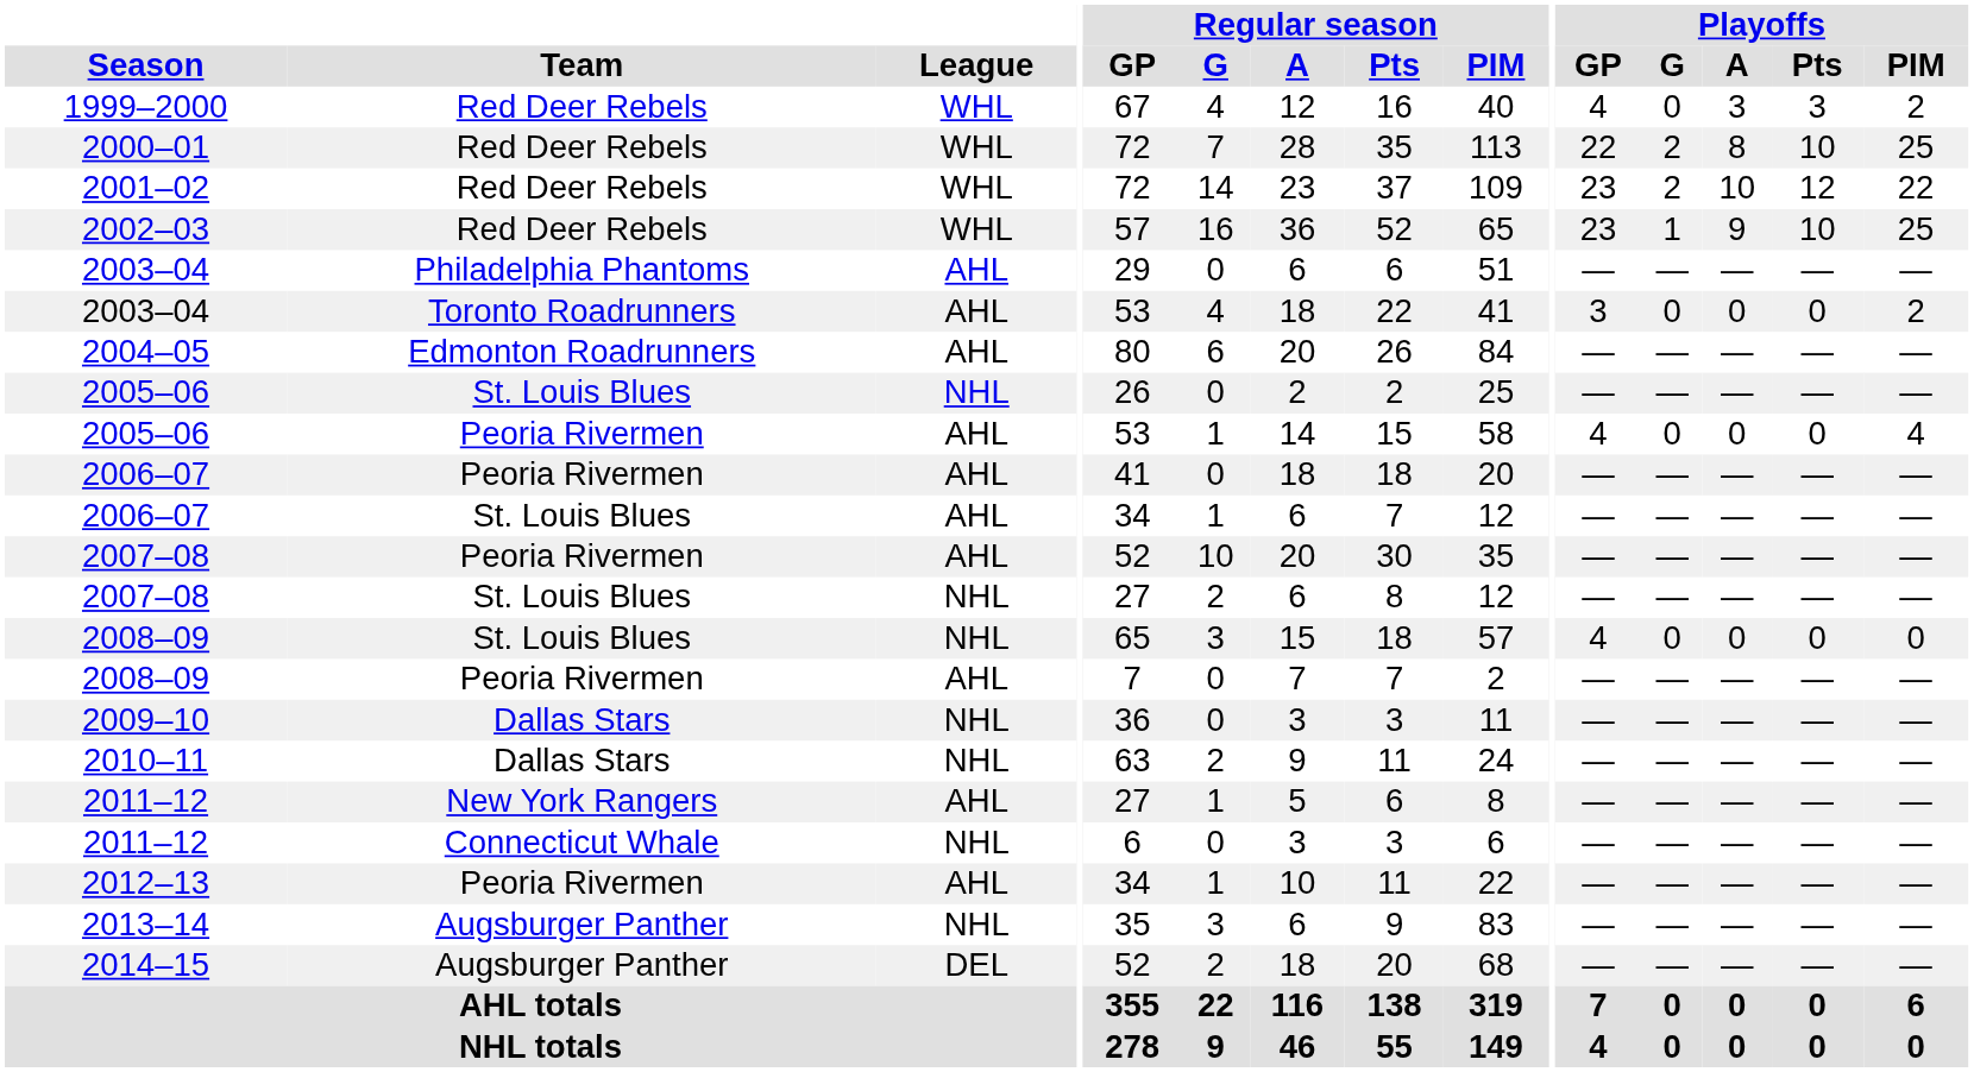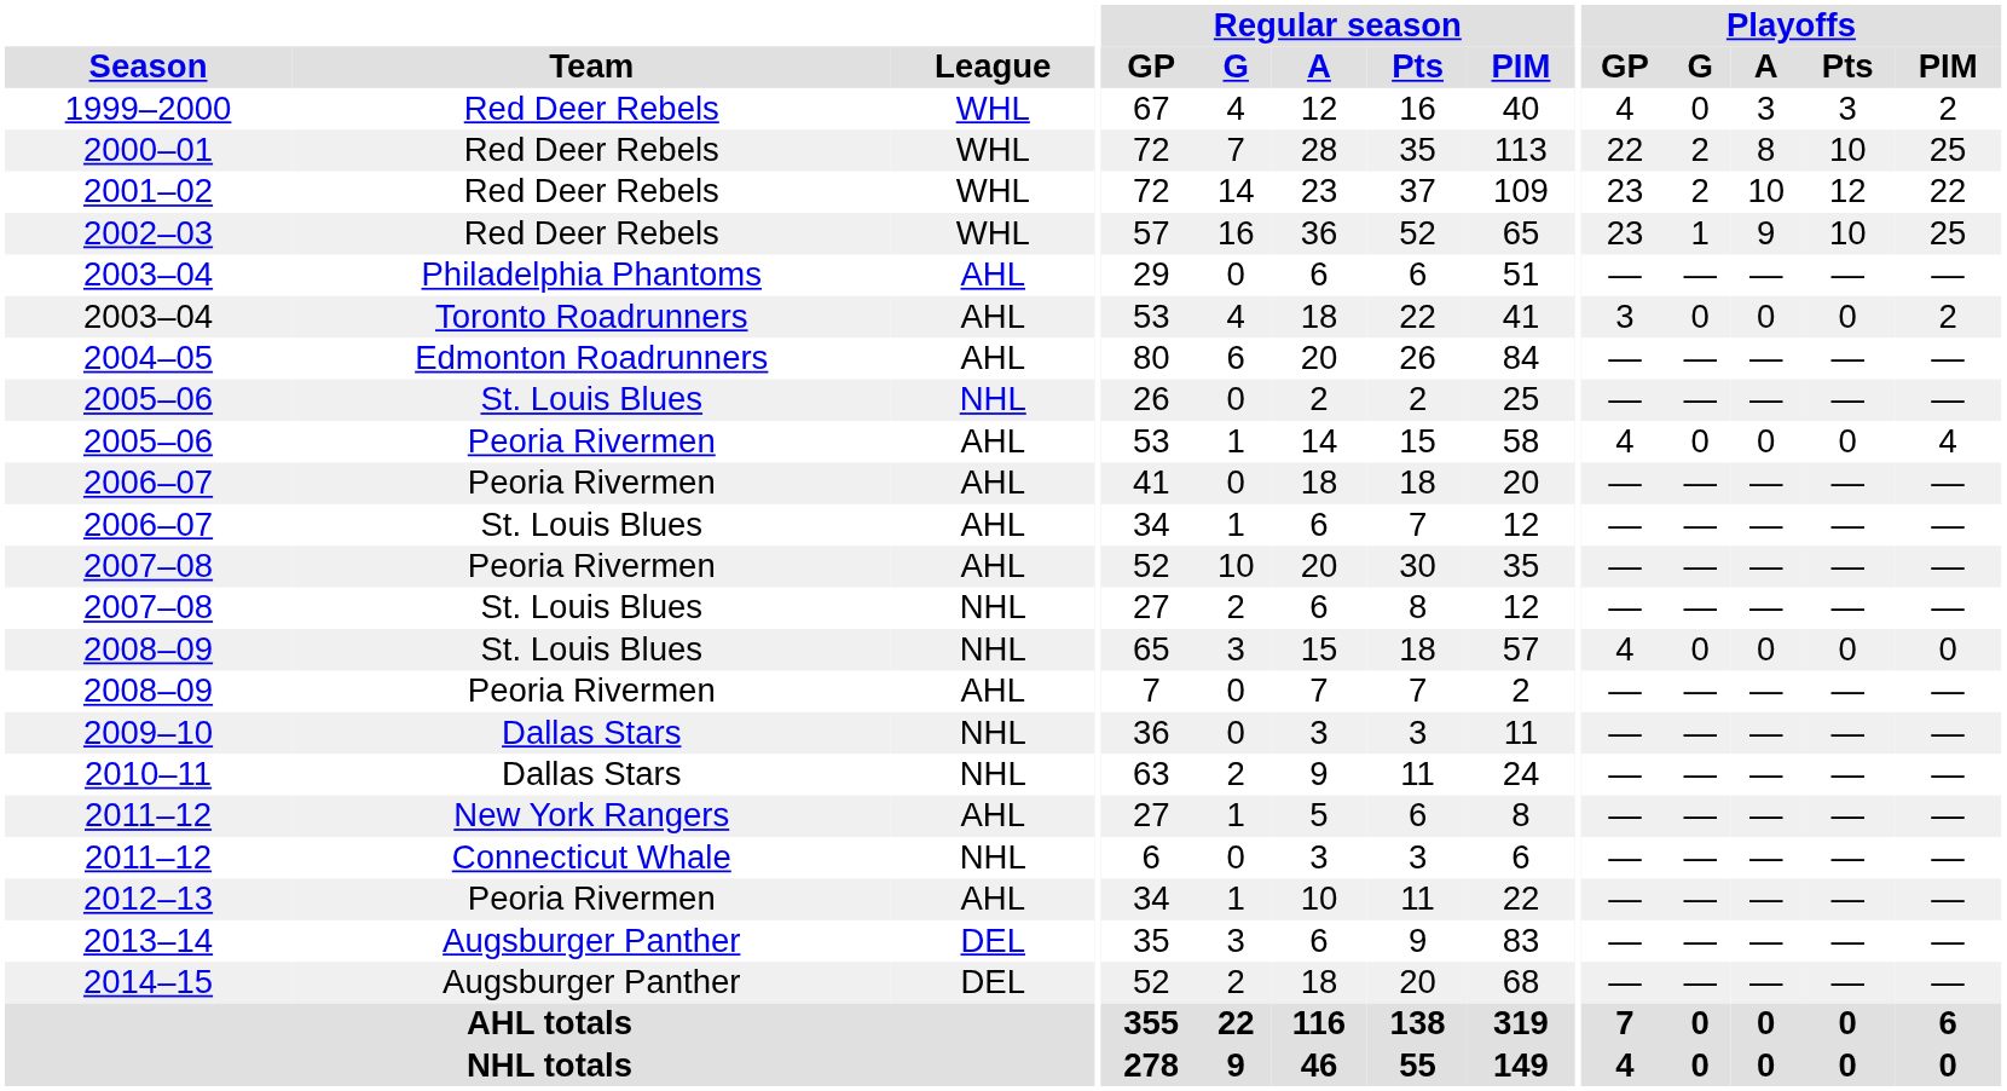 <table border="0" cellpadding="1" cellspacing="0" style="text-align:center; width:60em">
 <tr bgcolor="#e0e0e0">
 <th colspan="3" bgcolor="#ffffff"></th>
 <th rowspan="99" bgcolor="#ffffff"></th>
 <th colspan="5"><a href='#'>Regular season</a></th>
 <th rowspan="99" bgcolor="#ffffff"></th>
 <th colspan="5"><a href='#'>Playoffs</a></th>
 </tr>
 <tr bgcolor="#e0e0e0">
 <th><a href='#'>Season</a></th>
 <th>Team</th>
 <th>League</th>
 <th>GP</th>
 <th><a href='#'>G</a></th>
 <th><a href='#'>A</a></th>
 <th><a href='#'>Pts</a></th>
 <th><a href='#'>PIM</a></th>
 <th>GP</th>
 <th>G</th>
 <th>A</th>
 <th>Pts</th>
 <th>PIM</th>
 </tr>
 <tr>
 <td><a href='#'>1999–2000</a></td>
 <td><a href='#'>Red Deer Rebels</a></td>
 <td><a href='#'>WHL</a></td>
 <td>67</td>
 <td>4</td>
 <td>12</td>
 <td>16</td>
 <td>40</td>
 <td>4</td>
 <td>0</td>
 <td>3</td>
 <td>3</td>
 <td>2</td>
 </tr>
 <tr bgcolor="#f0f0f0">
 <td><a href='#'>2000–01</a></td>
 <td>Red Deer Rebels</td>
 <td>WHL</td>
 <td>72</td>
 <td>7</td>
 <td>28</td>
 <td>35</td>
 <td>113</td>
 <td>22</td>
 <td>2</td>
 <td>8</td>
 <td>10</td>
 <td>25</td>
 </tr>
 <tr>
 <td><a href='#'>2001–02</a></td>
 <td>Red Deer Rebels</td>
 <td>WHL</td>
 <td>72</td>
 <td>14</td>
 <td>23</td>
 <td>37</td>
 <td>109</td>
 <td>23</td>
 <td>2</td>
 <td>10</td>
 <td>12</td>
 <td>22</td>
 </tr>
 <tr bgcolor="#f0f0f0">
 <td><a href='#'>2002–03</a></td>
 <td>Red Deer Rebels</td>
 <td>WHL</td>
 <td>57</td>
 <td>16</td>
 <td>36</td>
 <td>52</td>
 <td>65</td>
 <td>23</td>
 <td>1</td>
 <td>9</td>
 <td>10</td>
 <td>25</td>
 </tr>
 <tr>
 <td><a href='#'>2003–04</a></td>
 <td><a href='#'>Philadelphia Phantoms</a></td>
 <td><a href='#'>AHL</a></td>
 <td>29</td>
 <td>0</td>
 <td>6</td>
 <td>6</td>
 <td>51</td>
 <td>—</td>
 <td>—</td>
 <td>—</td>
 <td>—</td>
 <td>—</td>
 </tr>
 <tr bgcolor="#f0f0f0">
 <td>2003–04</td>
 <td><a href='#'>Toronto Roadrunners</a></td>
 <td>AHL</td>
 <td>53</td>
 <td>4</td>
 <td>18</td>
 <td>22</td>
 <td>41</td>
 <td>3</td>
 <td>0</td>
 <td>0</td>
 <td>0</td>
 <td>2</td>
 </tr>
 <tr>
 <td><a href='#'>2004–05</a></td>
 <td><a href='#'>Edmonton Roadrunners</a></td>
 <td>AHL</td>
 <td>80</td>
 <td>6</td>
 <td>20</td>
 <td>26</td>
 <td>84</td>
 <td>—</td>
 <td>—</td>
 <td>—</td>
 <td>—</td>
 <td>—</td>
 </tr>
 <tr bgcolor="#f0f0f0">
 <td><a href='#'>2005–06</a></td>
 <td><a href='#'>St. Louis Blues</a></td>
 <td><a href='#'>NHL</a></td>
 <td>26</td>
 <td>0</td>
 <td>2</td>
 <td>2</td>
 <td>25</td>
 <td>—</td>
 <td>—</td>
 <td>—</td>
 <td>—</td>
 <td>—</td>
 </tr>
 <tr>
 <td><a href='#'>2005–06</a></td>
 <td><a href='#'>Peoria Rivermen</a></td>
 <td>AHL</td>
 <td>53</td>
 <td>1</td>
 <td>14</td>
 <td>15</td>
 <td>58</td>
 <td>4</td>
 <td>0</td>
 <td>0</td>
 <td>0</td>
 <td>4</td>
 </tr>
 <tr bgcolor="#f0f0f0">
 <td><a href='#'>2006–07</a></td>
 <td>Peoria Rivermen</td>
 <td>AHL</td>
 <td>41</td>
 <td>0</td>
 <td>18</td>
 <td>18</td>
 <td>20</td>
 <td>—</td>
 <td>—</td>
 <td>—</td>
 <td>—</td>
 <td>—</td>
 </tr>
 <tr>
 <td><a href='#'>2006–07</a></td>
 <td>St. Louis Blues</td>
 <td>AHL</td>
 <td>34</td>
 <td>1</td>
 <td>6</td>
 <td>7</td>
 <td>12</td>
 <td>—</td>
 <td>—</td>
 <td>—</td>
 <td>—</td>
 <td>—</td>
 </tr>
 <tr bgcolor="#f0f0f0">
 <td><a href='#'>2007–08</a></td>
 <td>Peoria Rivermen</td>
 <td>AHL</td>
 <td>52</td>
 <td>10</td>
 <td>20</td>
 <td>30</td>
 <td>35</td>
 <td>—</td>
 <td>—</td>
 <td>—</td>
 <td>—</td>
 <td>—</td>
 </tr>
 <tr>
 <td><a href='#'>2007–08</a></td>
 <td>St. Louis Blues</td>
 <td>NHL</td>
 <td>27</td>
 <td>2</td>
 <td>6</td>
 <td>8</td>
 <td>12</td>
 <td>—</td>
 <td>—</td>
 <td>—</td>
 <td>—</td>
 <td>—</td>
 </tr>
 <tr bgcolor="#f0f0f0">
 <td><a href='#'>2008–09</a></td>
 <td>St. Louis Blues</td>
 <td>NHL</td>
 <td>65</td>
 <td>3</td>
 <td>15</td>
 <td>18</td>
 <td>57</td>
 <td>4</td>
 <td>0</td>
 <td>0</td>
 <td>0</td>
 <td>0</td>
 </tr>
 <tr>
 <td><a href='#'>2008–09</a></td>
 <td>Peoria Rivermen</td>
 <td>AHL</td>
 <td>7</td>
 <td>0</td>
 <td>7</td>
 <td>7</td>
 <td>2</td>
 <td>—</td>
 <td>—</td>
 <td>—</td>
 <td>—</td>
 <td>—</td>
 </tr>
 <tr bgcolor="#f0f0f0">
 <td><a href='#'>2009–10</a></td>
 <td><a href='#'>Dallas Stars</a></td>
 <td>NHL</td>
 <td>36</td>
 <td>0</td>
 <td>3</td>
 <td>3</td>
 <td>11</td>
 <td>—</td>
 <td>—</td>
 <td>—</td>
 <td>—</td>
 <td>—</td>
 </tr>
 <tr>
 <td><a href='#'>2010–11</a></td>
 <td>Dallas Stars</td>
 <td>NHL</td>
 <td>63</td>
 <td>2</td>
 <td>9</td>
 <td>11</td>
 <td>24</td>
 <td>—</td>
 <td>—</td>
 <td>—</td>
 <td>—</td>
 <td>—</td>
 </tr>
 <tr bgcolor="#f0f0f0">
 <td><a href='#'>2011–12</a></td>
 <td><a href='#'>New York Rangers</a></td>
 <td>AHL</td>
 <td>27</td>
 <td>1</td>
 <td>5</td>
 <td>6</td>
 <td>8</td>
 <td>—</td>
 <td>—</td>
 <td>—</td>
 <td>—</td>
 <td>—</td>
 </tr>
 <tr>
 <td><a href='#'>2011–12</a></td>
 <td><a href='#'>Connecticut Whale</a></td>
 <td>NHL</td>
 <td>6</td>
 <td>0</td>
 <td>3</td>
 <td>3</td>
 <td>6</td>
 <td>—</td>
 <td>—</td>
 <td>—</td>
 <td>—</td>
 <td>—</td>
 </tr>
 <tr bgcolor="#f0f0f0">
 <td><a href='#'>2012–13</a></td>
 <td>Peoria Rivermen</td>
 <td>AHL</td>
 <td>34</td>
 <td>1</td>
 <td>10</td>
 <td>11</td>
 <td>22</td>
 <td>—</td>
 <td>—</td>
 <td>—</td>
 <td>—</td>
 <td>—</td>
 </tr>
 <tr>
 <td><a href='#'>2013–14</a></td>
 <td><a href='#'>Augsburger Panther</a></td>
-<td>NHL</td>
+<td><a href='#'>DEL</a></td>
 <td>35</td>
 <td>3</td>
 <td>6</td>
 <td>9</td>
 <td>83</td>
 <td>—</td>
 <td>—</td>
 <td>—</td>
 <td>—</td>
 <td>—</td>
 </tr>
 <tr bgcolor="#f0f0f0">
 <td><a href='#'>2014–15</a></td>
 <td>Augsburger Panther</td>
 <td>DEL</td>
 <td>52</td>
 <td>2</td>
 <td>18</td>
 <td>20</td>
 <td>68</td>
 <td>—</td>
 <td>—</td>
 <td>—</td>
 <td>—</td>
 <td>—</td>
 </tr>
 <tr bgcolor="#e0e0e0">
 <th colspan="3">AHL totals</th>
 <th>355</th>
 <th>22</th>
 <th>116</th>
 <th>138</th>
 <th>319</th>
 <th>7</th>
 <th>0</th>
 <th>0</th>
 <th>0</th>
 <th>6</th>
 </tr>
 <tr bgcolor="#e0e0e0">
 <th colspan="3">NHL totals</th>
 <th>278</th>
 <th>9</th>
 <th>46</th>
 <th>55</th>
 <th>149</th>
 <th>4</th>
 <th>0</th>
 <th>0</th>
 <th>0</th>
 <th>0</th>
 </tr>
 </table>
